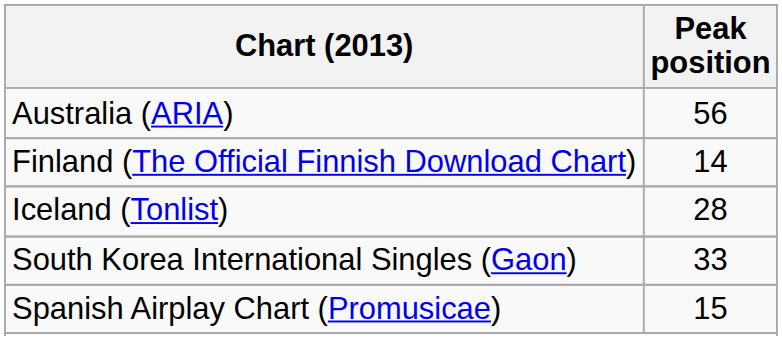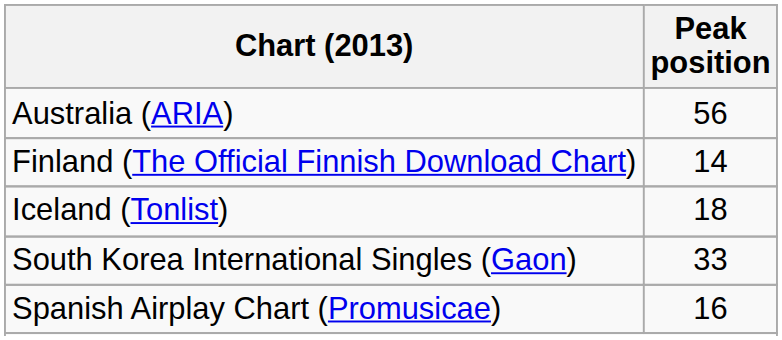 <table class="wikitable sortable">
 <tr>
 <th>Chart (2013)</th>
 <th>Peak<br>position</th>
 </tr>
 <tr>
 <td>Australia (<a href='#'>ARIA</a>)</td>
 <td align="center">56</td>
 </tr>
 <tr>
 </tr>
 <tr>
 </tr>
 <tr>
 </tr>
 <tr>
 </tr>
 <tr>
 </tr>
 <tr>
 <td>Finland (<a href='#'>The Official Finnish Download Chart</a>)</td>
 <td style="text-align:center;">14</td>
 </tr>
 <tr>
 </tr>
 <tr>
 <td>Iceland (<a href='#'>Tonlist</a>)</td>
-<td style="text-align:center;">28</td>
+<td style="text-align:center;">18</td>
 </tr>
 <tr>
 </tr>
 <tr>
 </tr>
 <tr>
 </tr>
 <tr>
 </tr>
 <tr>
 </tr>
 <tr>
 </tr>
 <tr>
 <td>South Korea International Singles (<a href='#'>Gaon</a>)</td>
 <td style="text-align:center;">33</td>
 </tr>
 <tr>
 </tr>
 <tr>
 <td>Spanish Airplay Chart (<a href='#'>Promusicae</a>)</td>
-<td style="text-align:center;">15</td>
+<td style="text-align:center;">16</td>
 </tr>
 <tr>
 </tr>
 <tr>
 </tr>
 <tr>
 </tr>
 <tr>
 </tr>
 <tr>
 </tr>
 <tr>
 </tr>
 </table>
